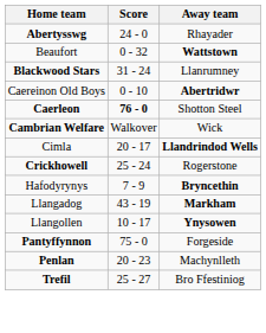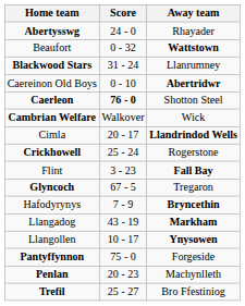 <table class="wikitable" style="text-align: center">
 <tr>
 <th>Home team</th>
 <th>Score</th>
 <th>Away team</th>
 </tr>
 <tr>
 <td><strong>Abertysswg</strong></td>
 <td>24 - 0</td>
 <td>Rhayader</td>
 </tr>
 <tr>
 <td>Beaufort</td>
 <td>0 - 32</td>
 <td><strong>Wattstown</strong></td>
 </tr>
 <tr>
 <td><strong>Blackwood Stars</strong></td>
 <td>31 - 24</td>
 <td>Llanrumney</td>
 </tr>
 <tr>
 <td>Caereinon Old Boys</td>
 <td>0 - 10</td>
 <td><strong>Abertridwr</strong></td>
 </tr>
 <tr>
 <td><strong>Caerleon</strong></td>
 <td><strong>76 - 0</strong></td>
 <td>Shotton Steel</td>
 </tr>
 <tr>
 <td><strong>Cambrian Welfare</strong></td>
 <td>Walkover</td>
 <td>Wick</td>
 </tr>
 <tr>
 <td>Cimla</td>
 <td>20 - 17</td>
 <td><strong>Llandrindod Wells</strong></td>
 </tr>
 <tr>
 <td><strong>Crickhowell</strong></td>
 <td>25 - 24</td>
 <td>Rogerstone</td>
 </tr>
 <tr>
+<td>Flint</td>
+<td>3 - 23</td>
+<td><strong>Fall Bay</strong></td>
+</tr>
+<tr>
+<td><strong>Glyncoch</strong></td>
+<td>67 - 5</td>
+<td>Tregaron</td>
+</tr>
+<tr>
 <td>Hafodyrynys</td>
 <td>7 - 9</td>
 <td><strong>Bryncethin</strong></td>
 </tr>
 <tr>
 <td>Llangadog</td>
 <td>43 - 19</td>
 <td><strong>Markham</strong></td>
 </tr>
 <tr>
 <td>Llangollen</td>
 <td>10 - 17</td>
 <td><strong>Ynysowen</strong></td>
 </tr>
 <tr>
 <td><strong>Pantyffynnon</strong></td>
 <td>75 - 0</td>
 <td>Forgeside</td>
 </tr>
 <tr>
 <td><strong>Penlan</strong></td>
 <td>20 - 23</td>
 <td>Machynlleth</td>
 </tr>
 <tr>
 <td><strong>Trefil</strong></td>
 <td>25 - 27</td>
 <td>Bro Ffestiniog</td>
 </tr>
 </table>
